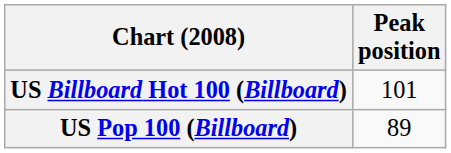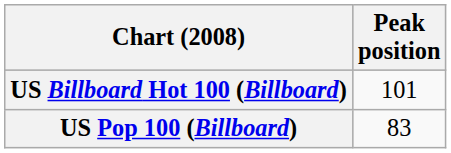 <table class="wikitable sortable plainrowheaders" style="text-align:center">
 <tr>
 <th scope="col">Chart (2008)</th>
 <th scope="col">Peak<br>position</th>
 </tr>
 <tr>
 <th scope="row">US <a href='#'><em>Billboard</em> Hot 100</a> (<em><a href='#'>Billboard</a></em>)</th>
 <td>101</td>
 </tr>
 <tr>
 <th scope="row">US <a href='#'>Pop 100</a> (<em><a href='#'>Billboard</a></em>)</th>
-<td>89</td>
+<td>83</td>
 </tr>
 </table>
